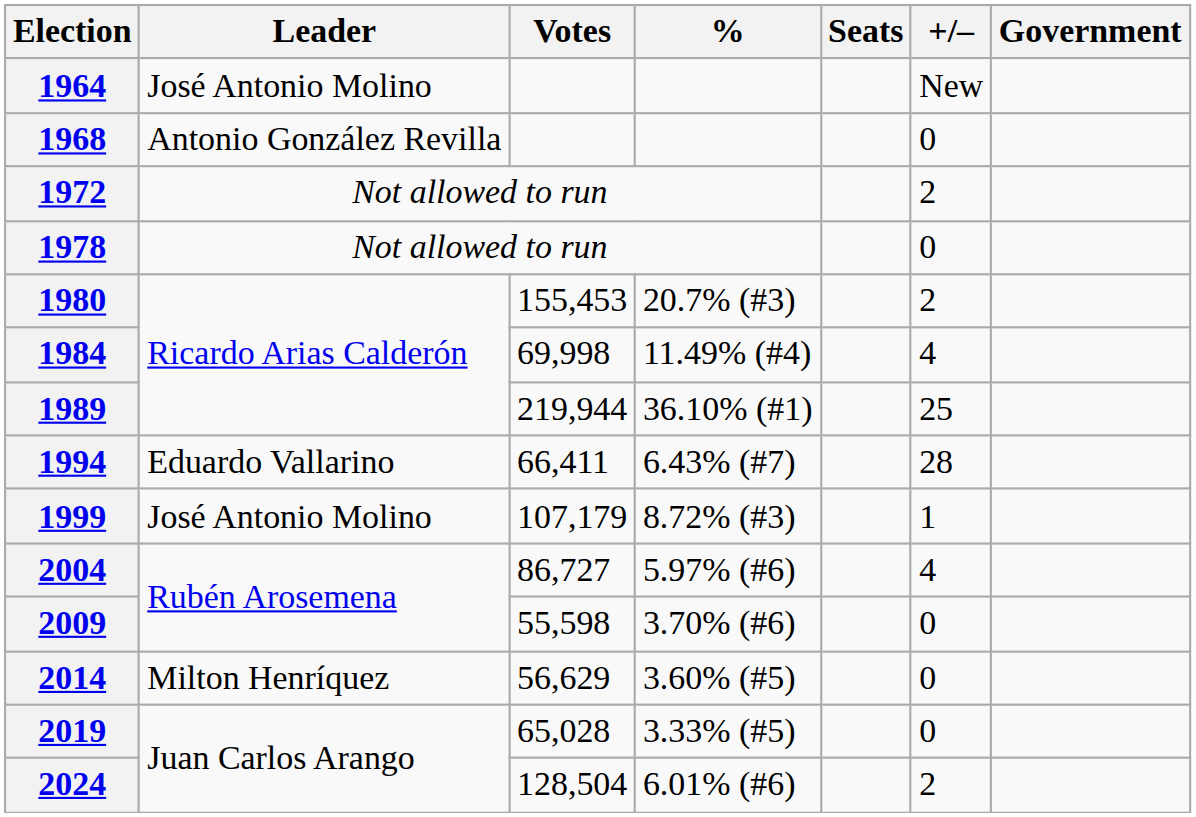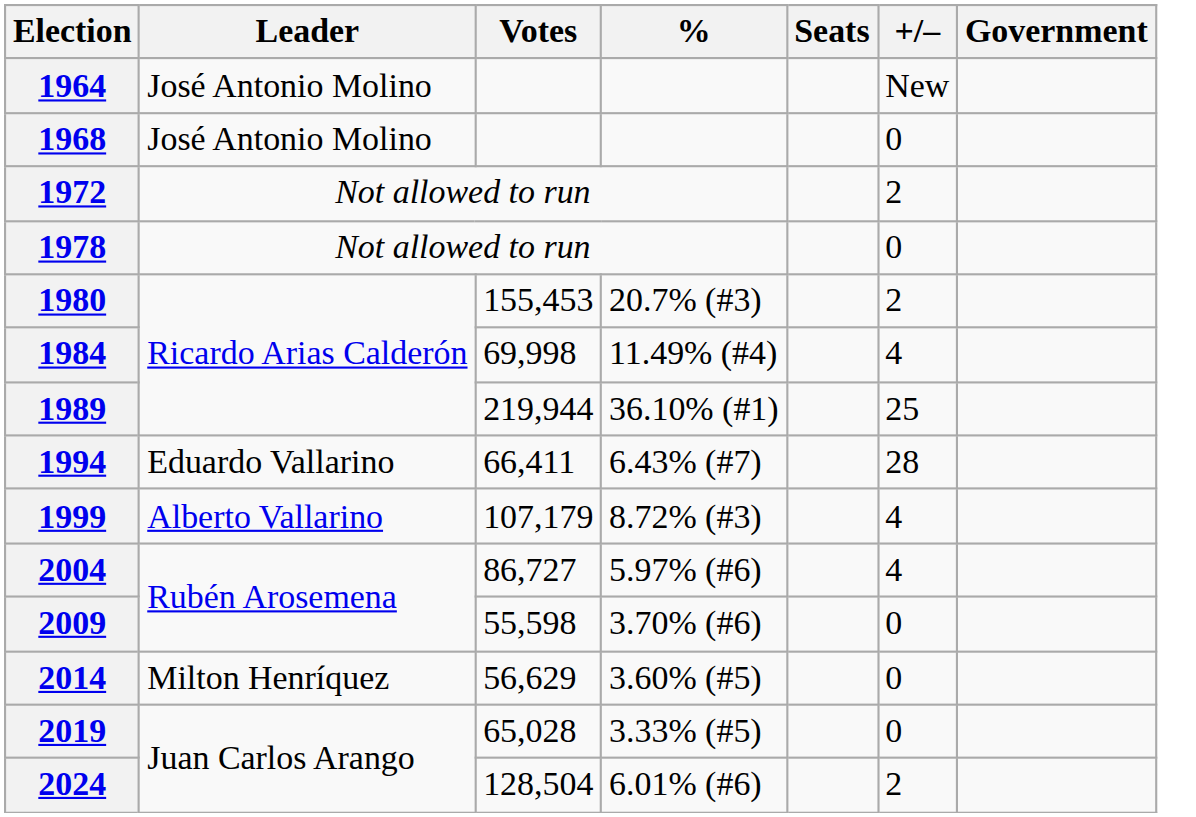 <table class=wikitable style="text-align: left;">
 <tr>
 <th>Election</th>
 <th>Leader</th>
 <th>Votes</th>
 <th>%</th>
 <th>Seats</th>
 <th>+/–</th>
 <th>Government</th>
 </tr>
 <tr>
 <th><a href='#'>1964</a></th>
 <td>José Antonio Molino</td>
 <td></td>
 <td></td>
 <td></td>
 <td>New</td>
 <td></td>
 </tr>
 <tr>
 <th><a href='#'>1968</a></th>
-<td>Antonio González Revilla</td>
+<td>José Antonio Molino</td>
 <td></td>
 <td></td>
 <td></td>
 <td> 0</td>
 <td></td>
 </tr>
 <tr>
 <th><a href='#'>1972</a></th>
 <td colspan=3 align=center><em>Not allowed to run</em></td>
 <td></td>
 <td> 2</td>
 <td></td>
 </tr>
 <tr>
 <th><a href='#'>1978</a></th>
 <td colspan=3 align=center><em>Not allowed to run</em></td>
 <td></td>
 <td> 0</td>
 <td></td>
 </tr>
 <tr>
 <th><a href='#'>1980</a></th>
 <td rowspan=3><a href='#'>Ricardo Arias Calderón</a></td>
 <td>155,453</td>
 <td>20.7% (#3)</td>
 <td></td>
 <td> 2</td>
 <td></td>
 </tr>
 <tr>
 <th><a href='#'>1984</a></th>
 <td>69,998</td>
 <td>11.49% (#4)</td>
 <td></td>
 <td> 4</td>
 <td></td>
 </tr>
 <tr>
 <th><a href='#'>1989</a></th>
 <td>219,944</td>
 <td>36.10% (#1)</td>
 <td></td>
 <td> 25</td>
 <td></td>
 </tr>
 <tr>
 <th><a href='#'>1994</a></th>
 <td>Eduardo Vallarino</td>
 <td>66,411</td>
 <td>6.43% (#7)</td>
 <td></td>
 <td> 28</td>
 <td></td>
 </tr>
 <tr>
 <th><a href='#'>1999</a></th>
-<td>José Antonio Molino</td>
+<td><a href='#'>Alberto Vallarino</a></td>
 <td>107,179</td>
 <td>8.72% (#3)</td>
 <td></td>
-<td> 1</td>
+<td> 4</td>
 <td></td>
 </tr>
 <tr>
 <th><a href='#'>2004</a></th>
 <td rowspan=2><a href='#'>Rubén Arosemena</a></td>
 <td>86,727</td>
 <td>5.97% (#6)</td>
 <td></td>
 <td> 4</td>
 <td></td>
 </tr>
 <tr>
 <th><a href='#'>2009</a></th>
 <td>55,598</td>
 <td>3.70% (#6)</td>
 <td></td>
 <td> 0</td>
 <td></td>
 </tr>
 <tr>
 <th><a href='#'>2014</a></th>
 <td>Milton Henríquez</td>
 <td>56,629</td>
 <td>3.60% (#5)</td>
 <td></td>
 <td> 0</td>
 <td></td>
 </tr>
 <tr>
 <th><a href='#'>2019</a></th>
 <td rowspan=2>Juan Carlos Arango</td>
 <td>65,028</td>
 <td>3.33% (#5)</td>
 <td></td>
 <td> 0</td>
 <td></td>
 </tr>
 <tr>
 <th><a href='#'>2024</a></th>
 <td>128,504</td>
 <td>6.01% (#6)</td>
 <td></td>
 <td> 2</td>
 <td></td>
 </tr>
 </table>
